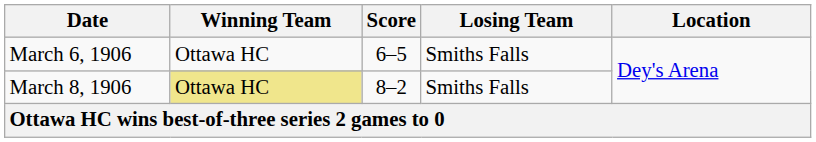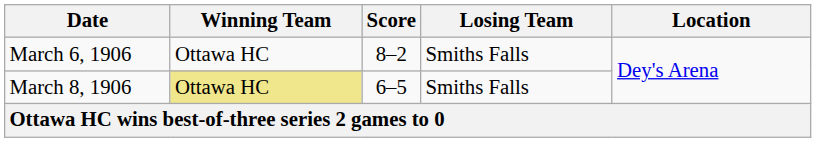 <table class="wikitable">
 <tr>
 <th width="120">Date</th>
 <th width="140">Winning Team</th>
 <th width="5">Score</th>
 <th width="140">Losing Team</th>
 <th width="145">Location</th>
 </tr>
 <tr>
 <td>March 6, 1906</td>
 <td>Ottawa HC</td>
-<td align="center">6–5</td>
+<td align="center">8–2</td>
 <td>Smiths Falls</td>
 <td rowspan="2"><a href='#'>Dey's Arena</a></td>
 </tr>
 <tr>
 <td>March 8, 1906</td>
 <td style="background: khaki;">Ottawa HC</td>
-<td align="center">8–2</td>
+<td align="center">6–5</td>
 <td>Smiths Falls</td>
 </tr>
 <tr>
 <th colspan="5" style="text-align:left;">Ottawa HC wins best-of-three series 2 games to 0</th>
 </tr>
 </table>
